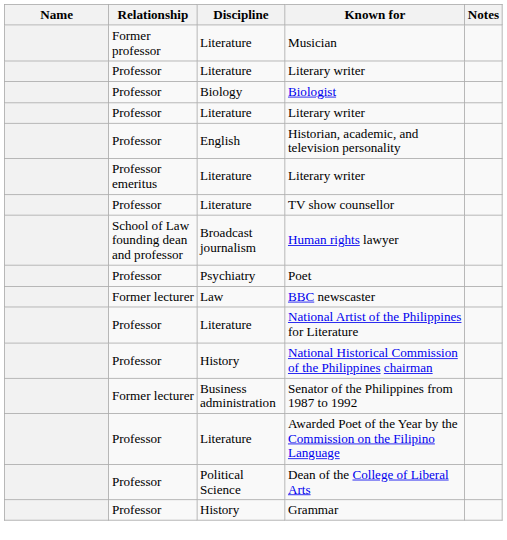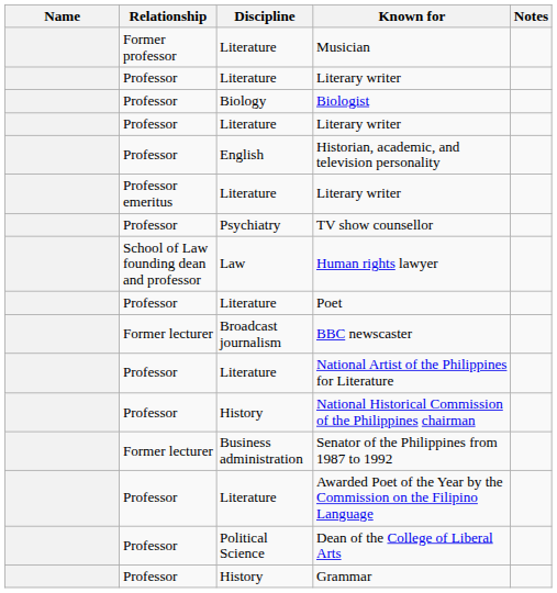 <table class="wikitable sortable">
 <tr>
 <th style="width:120px;">Name</th>
 <th style="width:100px;">Relationship</th>
 <th style="width:100px;">Discipline</th>
 <th scope="col" class="unsortable">Known for</th>
 <th scope="col" class="unsortable" style="width:20px;">Notes</th>
 </tr>
 <tr>
 <th scope="row"></th>
 <td>Former professor</td>
 <td>Literature</td>
 <td>Musician</td>
 <td></td>
 </tr>
 <tr>
 <th scope="row"></th>
 <td>Professor</td>
 <td>Literature</td>
 <td>Literary writer</td>
 <td></td>
 </tr>
 <tr>
 <th scope="row"></th>
 <td>Professor</td>
 <td>Biology</td>
 <td><a href='#'>Biologist</a></td>
 <td></td>
 </tr>
 <tr>
 <th scope="row"></th>
 <td>Professor</td>
 <td>Literature</td>
 <td>Literary writer</td>
 <td></td>
 </tr>
 <tr>
 <th scope="row"></th>
 <td>Professor</td>
 <td>English</td>
 <td>Historian, academic, and television personality</td>
 <td></td>
 </tr>
 <tr>
 <th scope="row"></th>
 <td>Professor emeritus</td>
 <td>Literature</td>
 <td>Literary writer</td>
 <td></td>
 </tr>
 <tr>
 <th scope="row"></th>
 <td>Professor</td>
-<td>Literature</td>
+<td>Psychiatry</td>
 <td>TV show counsellor</td>
 <td></td>
 </tr>
 <tr>
 <th scope="row"></th>
 <td>School of Law founding dean and professor</td>
-<td>Broadcast journalism</td>
+<td>Law</td>
 <td><a href='#'>Human rights</a> lawyer</td>
 <td></td>
 </tr>
 <tr>
 <th scope="row"></th>
 <td>Professor</td>
-<td>Psychiatry</td>
+<td>Literature</td>
 <td>Poet</td>
 <td></td>
 </tr>
 <tr>
 <th scope="row"></th>
 <td>Former lecturer</td>
-<td>Law</td>
+<td>Broadcast journalism</td>
 <td><a href='#'>BBC</a> newscaster</td>
 <td></td>
 </tr>
 <tr>
 <th scope="row"></th>
 <td>Professor</td>
 <td>Literature</td>
 <td><a href='#'>National Artist of the Philippines</a> for Literature</td>
 <td></td>
 </tr>
 <tr>
 <th scope="row"></th>
 <td>Professor</td>
 <td>History</td>
 <td><a href='#'>National Historical Commission of the Philippines</a> <a href='#'>chairman</a></td>
 <td></td>
 </tr>
 <tr>
 <th scope="row"></th>
 <td>Former lecturer</td>
 <td>Business administration</td>
 <td>Senator of the Philippines from 1987 to 1992</td>
 <td></td>
 </tr>
 <tr>
 <th scope="row"></th>
 <td>Professor</td>
 <td>Literature</td>
 <td>Awarded Poet of the Year by the <a href='#'>Commission on the Filipino Language</a></td>
 <td></td>
 </tr>
 <tr>
 <th scope="row"></th>
 <td>Professor</td>
 <td>Political Science</td>
 <td>Dean of the <a href='#'>College of Liberal Arts</a></td>
 <td></td>
 </tr>
 <tr>
 <th scope="row"></th>
 <td>Professor</td>
 <td>History</td>
 <td>Grammar</td>
 <td></td>
 </tr>
 </table>
